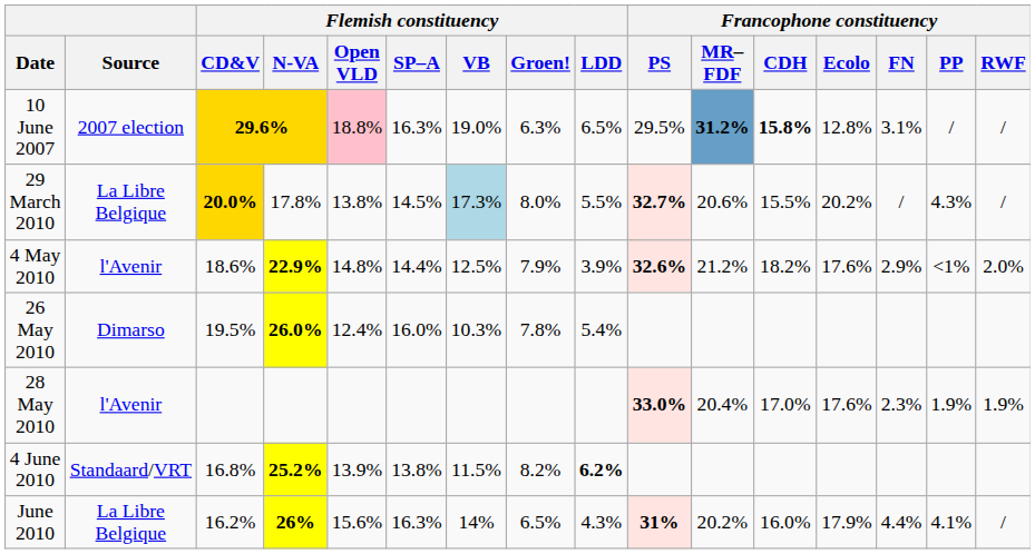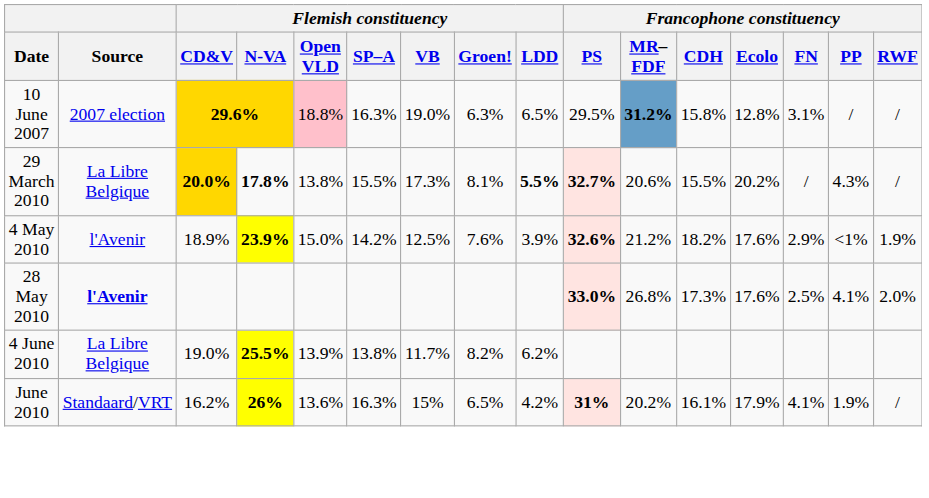 <table class="wikitable" style="text-align:center">
 <tr>
 <th colspan=2></th>
 <th colspan=7><em>Flemish constituency</em></th>
 <th colspan=7><em>Francophone constituency</em></th>
 </tr>
 <tr>
 <th>Date</th>
 <th>Source</th>
 <th><a href='#'>CD&V</a></th>
 <th><a href='#'>N-VA</a></th>
 <th><a href='#'>Open VLD</a></th>
 <th><a href='#'>SP–A</a></th>
 <th><a href='#'>VB</a></th>
 <th><a href='#'>Groen!</a></th>
 <th><a href='#'>LDD</a></th>
 <th><a href='#'>PS</a></th>
 <th><a href='#'>MR</a>–<a href='#'>FDF</a></th>
 <th><a href='#'>CDH</a></th>
 <th><a href='#'>Ecolo</a></th>
 <th><a href='#'>FN</a></th>
 <th><a href='#'>PP</a></th>
 <th><a href='#'>RWF</a></th>
 </tr>
 <tr>
 <td>10 June 2007</td>
 <td><a href='#'>2007 election</a></td>
 <td style="background:gold;" colspan="2"><strong>29.6%</strong></td>
 <td style="background: pink;">18.8%</td>
 <td>16.3%</td>
 <td>19.0%</td>
 <td>6.3%</td>
 <td>6.5%</td>
 <td>29.5%</td>
 <td style="background:#659ec7;"><strong>31.2%</strong></td>
-<td><strong>15.8%</strong></td>
+<td>15.8%</td>
 <td>12.8%</td>
 <td>3.1%</td>
 <td>/</td>
 <td>/</td>
 </tr>
 <tr>
 <td>29 March 2010</td>
 <td><a href='#'>La Libre Belgique</a></td>
 <td style="background:gold;"><strong>20.0%</strong></td>
-<td>17.8%</td>
+<td><strong>17.8%</strong></td>
 <td>13.8%</td>
-<td>14.5%</td>
-<td style="background: lightblue;">17.3%</td>
-<td>8.0%</td>
-<td>5.5%</td>
+<td>15.5%</td>
+<td>17.3%</td>
+<td>8.1%</td>
+<td><strong>5.5%</strong></td>
 <td style="background:#ffe4e1;"><strong>32.7%</strong></td>
 <td>20.6%</td>
 <td>15.5%</td>
 <td>20.2%</td>
 <td>/</td>
 <td>4.3%</td>
 <td>/</td>
 </tr>
 <tr>
 <td>4 May 2010</td>
 <td><a href='#'>l'Avenir</a></td>
-<td>18.6%</td>
-<td style="background:yellow;"><strong>22.9%</strong></td>
-<td>14.8%</td>
-<td>14.4%</td>
+<td>18.9%</td>
+<td style="background:yellow;"><strong>23.9%</strong></td>
+<td>15.0%</td>
+<td>14.2%</td>
 <td>12.5%</td>
-<td>7.9%</td>
+<td>7.6%</td>
 <td>3.9%</td>
 <td style="background:#ffe4e1;"><strong>32.6%</strong></td>
 <td>21.2%</td>
 <td>18.2%</td>
 <td>17.6%</td>
 <td>2.9%</td>
 <td><1%</td>
-<td>2.0%</td>
-</tr>
-<tr>
-<td>26 May 2010</td>
-<td><a href='#'>Dimarso</a></td>
-<td>19.5%</td>
-<td style="background:yellow;"><strong>26.0%</strong></td>
-<td>12.4%</td>
-<td>16.0%</td>
-<td>10.3%</td>
-<td>7.8%</td>
-<td>5.4%</td>
-<td></td>
-<td></td>
-<td></td>
-<td></td>
-<td></td>
-<td></td>
-<td></td>
+<td>1.9%</td>
 </tr>
 <tr>
 <td>28 May 2010</td>
-<td><a href='#'>l'Avenir</a></td>
+<td><strong><a href='#'>l'Avenir</a></strong></td>
 <td></td>
 <td></td>
 <td></td>
 <td></td>
 <td></td>
 <td></td>
 <td></td>
 <td style="background:#ffe4e1;"><strong>33.0%</strong></td>
-<td>20.4%</td>
-<td>17.0%</td>
+<td>26.8%</td>
+<td>17.3%</td>
 <td>17.6%</td>
-<td>2.3%</td>
-<td>1.9%</td>
-<td>1.9%</td>
+<td>2.5%</td>
+<td>4.1%</td>
+<td>2.0%</td>
 </tr>
 <tr>
 <td>4 June 2010</td>
-<td><a href='#'>Standaard</a>/<a href='#'>VRT</a></td>
-<td>16.8%</td>
-<td style="background:yellow;"><strong>25.2%</strong></td>
+<td><a href='#'>La Libre Belgique</a></td>
+<td>19.0%</td>
+<td style="background:yellow;"><strong>25.5%</strong></td>
 <td>13.9%</td>
 <td>13.8%</td>
-<td>11.5%</td>
+<td>11.7%</td>
 <td>8.2%</td>
-<td><strong>6.2%</strong></td>
+<td>6.2%</td>
 <td></td>
 <td></td>
 <td></td>
 <td></td>
 <td></td>
 <td></td>
 </tr>
 <tr>
 <td>June 2010</td>
-<td><a href='#'>La Libre Belgique</a></td>
+<td><a href='#'>Standaard</a>/<a href='#'>VRT</a></td>
 <td>16.2%</td>
 <td style="background:yellow;"><strong>26%</strong></td>
-<td>15.6%</td>
+<td>13.6%</td>
 <td>16.3%</td>
-<td>14%</td>
+<td>15%</td>
 <td>6.5%</td>
-<td>4.3%</td>
+<td>4.2%</td>
 <td style="background:#ffe4e1;"><strong>31%</strong></td>
 <td>20.2%</td>
-<td>16.0%</td>
+<td>16.1%</td>
 <td>17.9%</td>
-<td>4.4%</td>
 <td>4.1%</td>
+<td>1.9%</td>
 <td>/</td>
 </tr>
 </table>
